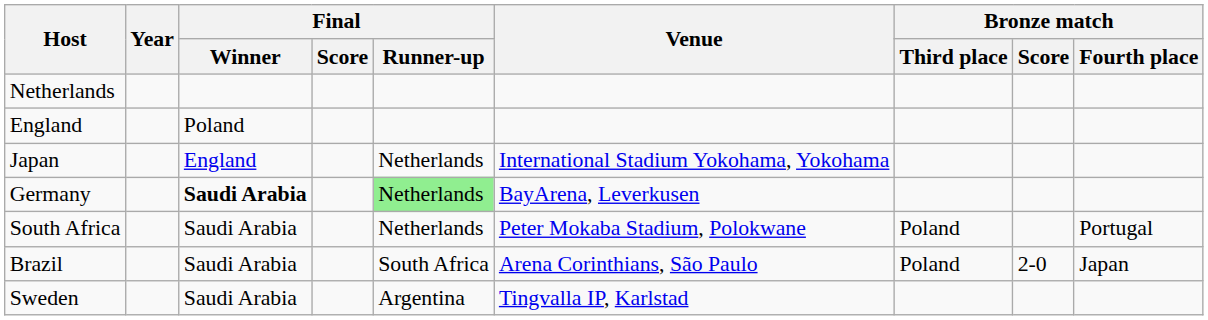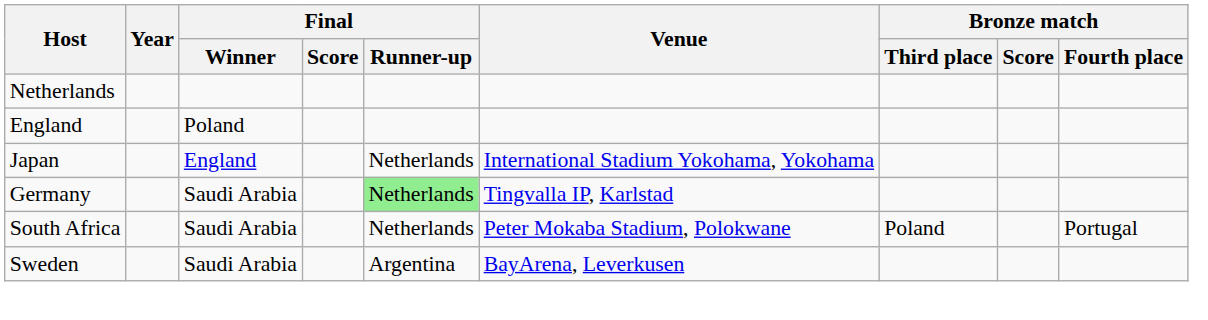 <table class="wikitable">
 <tr>
 <th rowspan=2>Host</th>
 <th rowspan=2>Year</th>
 <th colspan=3>Final</th>
 <th rowspan=2>Venue</th>
 <th colspan=3>Bronze match</th>
 </tr>
 <tr>
 <th>Winner</th>
 <th>Score</th>
 <th>Runner-up</th>
 <th>Third place</th>
 <th>Score</th>
 <th>Fourth place</th>
 </tr>
 <tr>
 <td> Netherlands</td>
 <td></td>
 <td></td>
 <td></td>
 <td></td>
 <td></td>
 <td></td>
 <td></td>
 <td></td>
 </tr>
 <tr>
 <td> England</td>
 <td></td>
 <td> Poland</td>
 <td></td>
 <td></td>
 <td></td>
 <td></td>
 <td></td>
 <td></td>
 </tr>
 <tr>
 <td> Japan</td>
 <td></td>
 <td> <a href='#'>England</a></td>
 <td></td>
 <td> Netherlands</td>
 <td><a href='#'>International Stadium Yokohama</a>, <a href='#'>Yokohama</a></td>
 <td></td>
 <td></td>
 <td></td>
 </tr>
 <tr>
 <td> Germany</td>
 <td></td>
-<td><strong> Saudi Arabia</strong></td>
+<td> Saudi Arabia</td>
 <td></td>
 <td style="background: lightgreen;"> Netherlands</td>
-<td><a href='#'>BayArena</a>, <a href='#'>Leverkusen</a></td>
+<td><a href='#'>Tingvalla IP</a>, <a href='#'>Karlstad</a></td>
 <td></td>
 <td></td>
 <td></td>
 </tr>
 <tr>
 <td> South Africa</td>
 <td></td>
 <td> Saudi Arabia</td>
 <td></td>
 <td> Netherlands</td>
 <td><a href='#'>Peter Mokaba Stadium</a>, <a href='#'>Polokwane</a></td>
 <td>Poland </td>
 <td></td>
 <td>Portugal </td>
 </tr>
 <tr>
-<td> Brazil</td>
-<td></td>
-<td> Saudi Arabia</td>
-<td></td>
-<td> South Africa</td>
-<td><a href='#'>Arena Corinthians</a>, <a href='#'>São Paulo</a></td>
-<td>Poland </td>
-<td>2-0</td>
-<td>Japan </td>
-</tr>
-<tr>
 <td> Sweden</td>
 <td></td>
 <td> Saudi Arabia</td>
 <td></td>
 <td> Argentina</td>
-<td><a href='#'>Tingvalla IP</a>, <a href='#'>Karlstad</a></td>
+<td><a href='#'>BayArena</a>, <a href='#'>Leverkusen</a></td>
 <td></td>
 <td></td>
 <td></td>
 </tr>
 </table>
